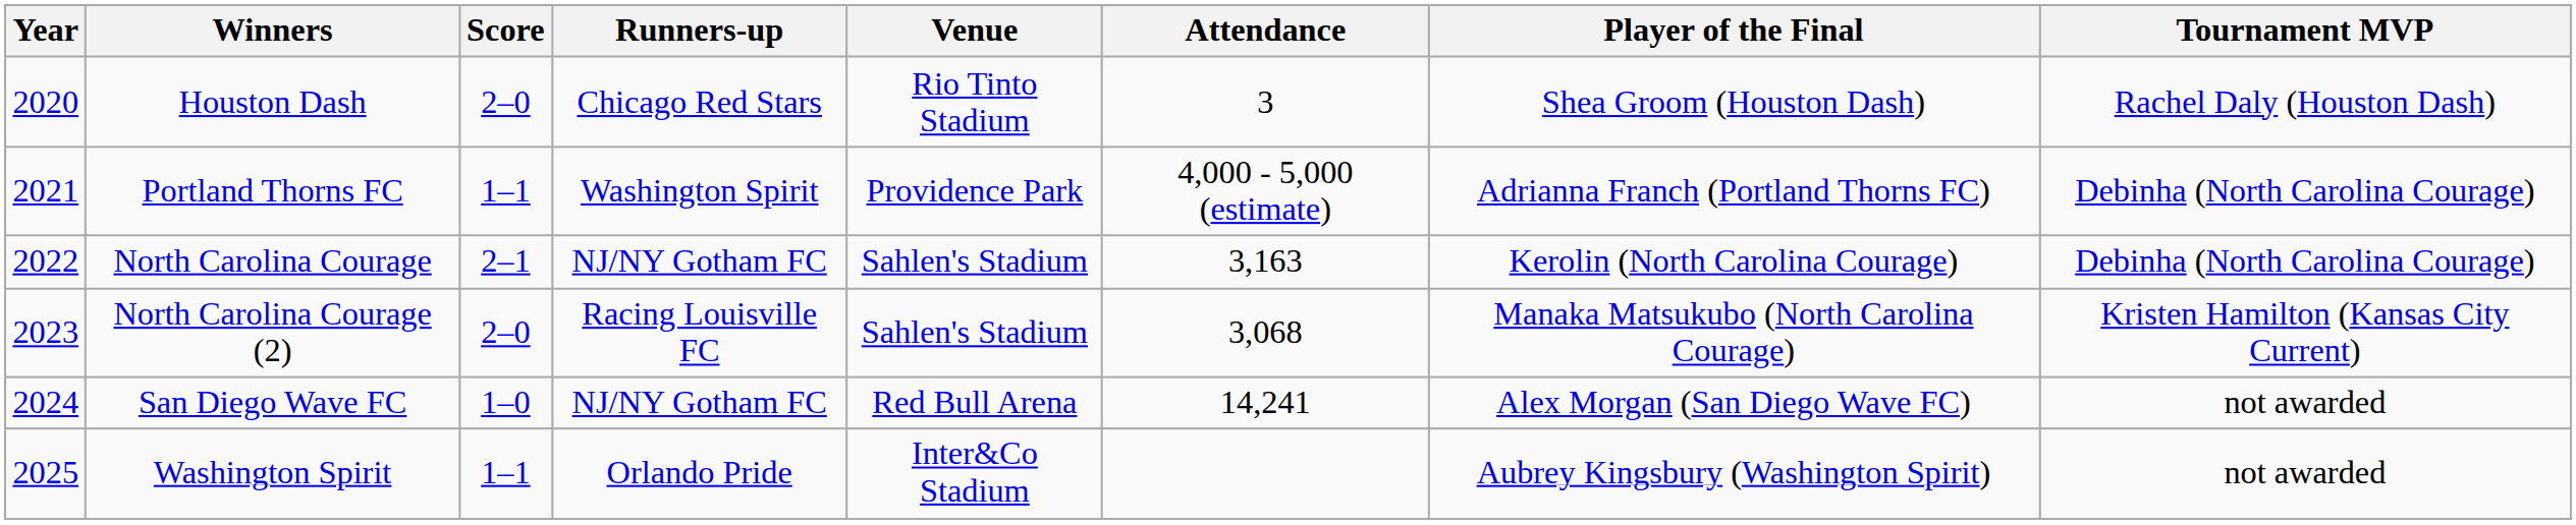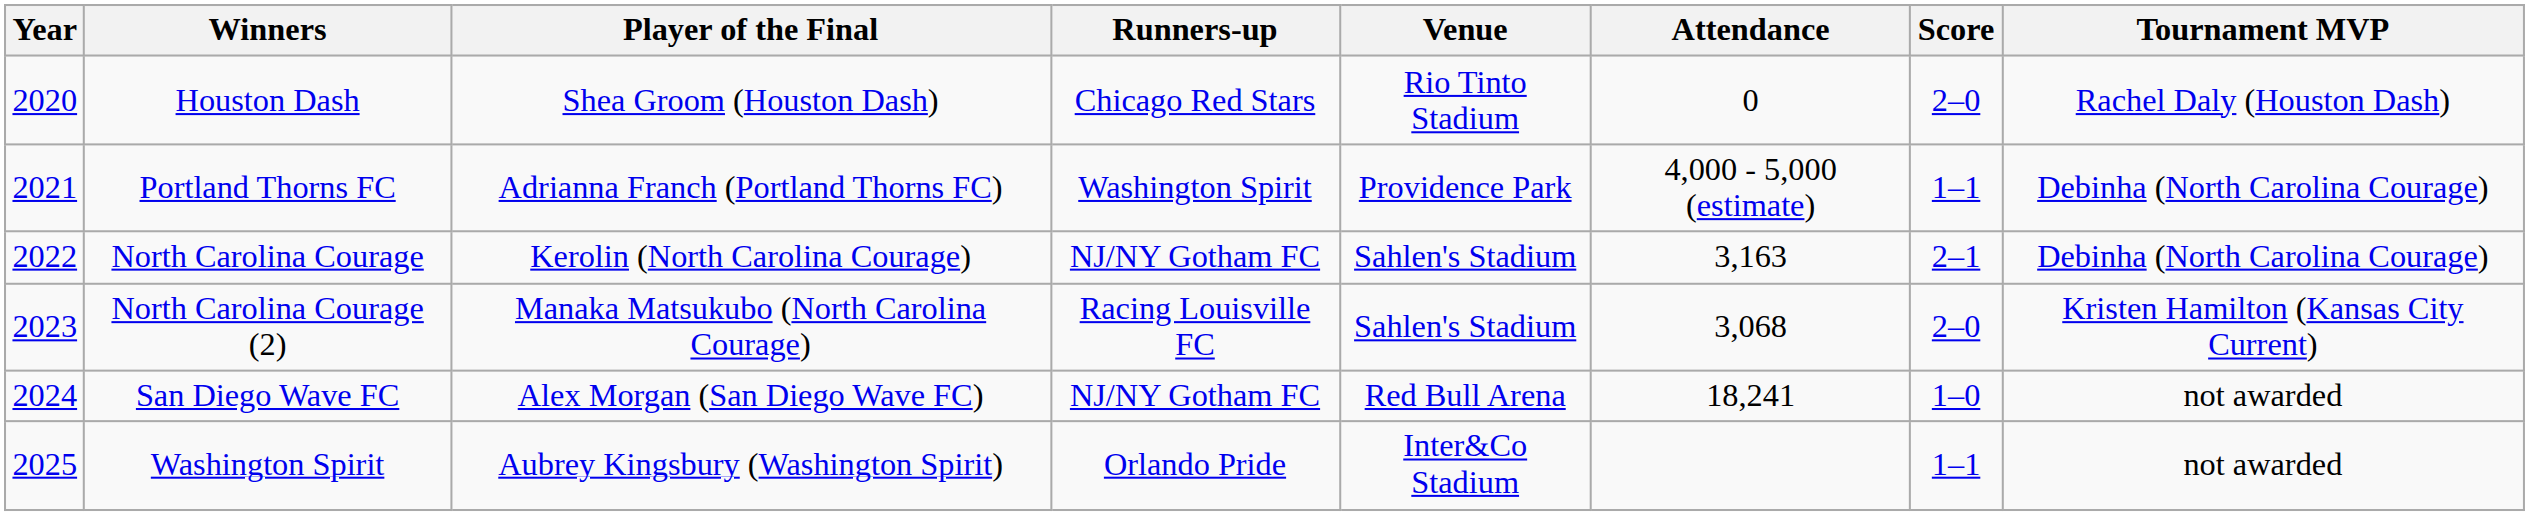 <table class="wikitable" style="text-align:center;">
 <tr>
 <th>Year</th>
 <th>Winners</th>
-<th>Score</th>
+<th>Player of the Final</th>
 <th>Runners-up</th>
 <th>Venue</th>
 <th>Attendance</th>
-<th>Player of the Final</th>
+<th>Score</th>
 <th>Tournament MVP</th>
 </tr>
 <tr>
 <td><a href='#'>2020</a></td>
 <td><a href='#'>Houston Dash</a></td>
-<td><a href='#'>2–0</a></td>
+<td><a href='#'>Shea Groom</a> (<a href='#'>Houston Dash</a>)</td>
 <td><a href='#'>Chicago Red Stars</a></td>
 <td><a href='#'>Rio Tinto Stadium</a></td>
-<td>3 </td>
-<td><a href='#'>Shea Groom</a> (<a href='#'>Houston Dash</a>)</td>
+<td>0 </td>
+<td><a href='#'>2–0</a></td>
 <td><a href='#'>Rachel Daly</a> (<a href='#'>Houston Dash</a>)</td>
 </tr>
 <tr>
 <td><a href='#'>2021</a></td>
 <td><a href='#'>Portland Thorns FC</a></td>
-<td><a href='#'>1–1</a><br></td>
+<td><a href='#'>Adrianna Franch</a> (<a href='#'>Portland Thorns FC</a>)</td>
 <td><a href='#'>Washington Spirit</a></td>
 <td><a href='#'>Providence Park</a></td>
 <td>4,000 - 5,000 (<a href='#'>estimate</a>)</td>
-<td><a href='#'>Adrianna Franch</a> (<a href='#'>Portland Thorns FC</a>)</td>
+<td><a href='#'>1–1</a><br></td>
 <td><a href='#'>Debinha</a> (<a href='#'>North Carolina Courage</a>)</td>
 </tr>
 <tr>
 <td><a href='#'>2022</a></td>
 <td><a href='#'>North Carolina Courage</a></td>
-<td><a href='#'>2–1</a></td>
+<td><a href='#'>Kerolin</a> (<a href='#'>North Carolina Courage</a>)</td>
 <td><a href='#'>NJ/NY Gotham FC</a></td>
 <td><a href='#'>Sahlen's Stadium</a></td>
 <td>3,163</td>
-<td><a href='#'>Kerolin</a> (<a href='#'>North Carolina Courage</a>)</td>
+<td><a href='#'>2–1</a></td>
 <td><a href='#'>Debinha</a> (<a href='#'>North Carolina Courage</a>)</td>
 </tr>
 <tr>
 <td><a href='#'>2023</a></td>
 <td><a href='#'>North Carolina Courage</a> (2)</td>
-<td><a href='#'>2–0</a></td>
+<td><a href='#'>Manaka Matsukubo</a> (<a href='#'>North Carolina Courage</a>)</td>
 <td><a href='#'>Racing Louisville FC</a></td>
 <td><a href='#'>Sahlen's Stadium</a></td>
 <td>3,068</td>
-<td><a href='#'>Manaka Matsukubo</a> (<a href='#'>North Carolina Courage</a>)</td>
+<td><a href='#'>2–0</a></td>
 <td><a href='#'>Kristen Hamilton</a> (<a href='#'>Kansas City Current</a>)</td>
 </tr>
 <tr>
 <td><a href='#'>2024</a></td>
 <td><a href='#'>San Diego Wave FC</a></td>
-<td><a href='#'>1–0</a></td>
+<td><a href='#'>Alex Morgan</a> (<a href='#'>San Diego Wave FC</a>)</td>
 <td><a href='#'>NJ/NY Gotham FC</a></td>
 <td><a href='#'>Red Bull Arena</a></td>
-<td>14,241</td>
-<td><a href='#'>Alex Morgan</a> (<a href='#'>San Diego Wave FC</a>)</td>
+<td>18,241</td>
+<td><a href='#'>1–0</a></td>
 <td>not awarded</td>
 </tr>
 <tr>
 <td><a href='#'>2025</a></td>
 <td><a href='#'>Washington Spirit</a></td>
-<td><a href='#'>1–1</a><br></td>
+<td><a href='#'>Aubrey Kingsbury</a> (<a href='#'>Washington Spirit</a>)</td>
 <td><a href='#'>Orlando Pride</a></td>
 <td><a href='#'>Inter&Co Stadium</a></td>
 <td></td>
-<td><a href='#'>Aubrey Kingsbury</a> (<a href='#'>Washington Spirit</a>)</td>
+<td><a href='#'>1–1</a><br></td>
 <td>not awarded</td>
 </tr>
 </table>
